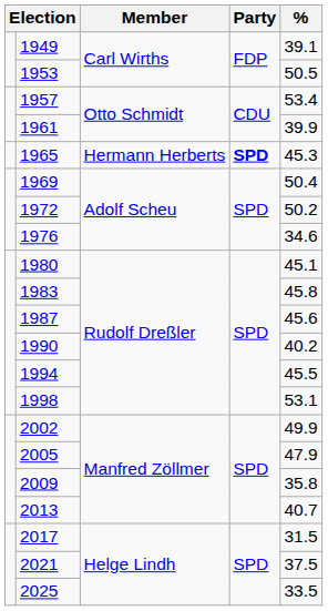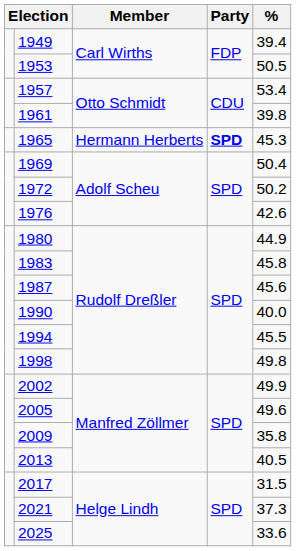 <table class=wikitable>
 <tr>
 <th colspan=2>Election</th>
 <th>Member</th>
 <th>Party</th>
 <th>%</th>
 </tr>
 <tr>
 <td rowspan=2 bgcolor=></td>
 <td><a href='#'>1949</a></td>
 <td rowspan=2><a href='#'>Carl Wirths</a></td>
 <td rowspan=2><a href='#'>FDP</a></td>
-<td align=right>39.1</td>
+<td align=right>39.4</td>
 </tr>
 <tr>
 <td><a href='#'>1953</a></td>
 <td align=right>50.5</td>
 </tr>
 <tr>
 <td rowspan=2 bgcolor=></td>
 <td><a href='#'>1957</a></td>
 <td rowspan=2><a href='#'>Otto Schmidt</a></td>
 <td rowspan=2><a href='#'>CDU</a></td>
 <td align=right>53.4</td>
 </tr>
 <tr>
 <td><a href='#'>1961</a></td>
-<td align=right>39.9</td>
+<td align=right>39.8</td>
 </tr>
 <tr>
 <td bgcolor=></td>
 <td><a href='#'>1965</a></td>
 <td><a href='#'>Hermann Herberts</a></td>
 <td><strong><a href='#'>SPD</a></strong></td>
 <td align=right>45.3</td>
 </tr>
 <tr>
 <td rowspan=3 bgcolor=></td>
 <td><a href='#'>1969</a></td>
 <td rowspan=3><a href='#'>Adolf Scheu</a></td>
 <td rowspan=3><a href='#'>SPD</a></td>
 <td align=right>50.4</td>
 </tr>
 <tr>
 <td><a href='#'>1972</a></td>
 <td align=right>50.2</td>
 </tr>
 <tr>
 <td><a href='#'>1976</a></td>
-<td align=right>34.6</td>
+<td align=right>42.6</td>
 </tr>
 <tr>
 <td rowspan=6 bgcolor=></td>
 <td><a href='#'>1980</a></td>
 <td rowspan=6><a href='#'>Rudolf Dreßler</a></td>
 <td rowspan=6><a href='#'>SPD</a></td>
-<td align=right>45.1</td>
+<td align=right>44.9</td>
 </tr>
 <tr>
 <td><a href='#'>1983</a></td>
 <td align=right>45.8</td>
 </tr>
 <tr>
 <td><a href='#'>1987</a></td>
 <td align=right>45.6</td>
 </tr>
 <tr>
 <td><a href='#'>1990</a></td>
-<td align=right>40.2</td>
+<td align=right>40.0</td>
 </tr>
 <tr>
 <td><a href='#'>1994</a></td>
 <td align=right>45.5</td>
 </tr>
 <tr>
 <td><a href='#'>1998</a></td>
-<td align=right>53.1</td>
+<td align=right>49.8</td>
 </tr>
 <tr>
 <td rowspan=4 bgcolor=></td>
 <td><a href='#'>2002</a></td>
 <td rowspan=4><a href='#'>Manfred Zöllmer</a></td>
 <td rowspan=4><a href='#'>SPD</a></td>
 <td align=right>49.9</td>
 </tr>
 <tr>
 <td><a href='#'>2005</a></td>
-<td align=right>47.9</td>
+<td align=right>49.6</td>
 </tr>
 <tr>
 <td><a href='#'>2009</a></td>
 <td align=right>35.8</td>
 </tr>
 <tr>
 <td><a href='#'>2013</a></td>
-<td align=right>40.7</td>
+<td align=right>40.5</td>
 </tr>
 <tr>
 <td rowspan=3 bgcolor=></td>
 <td><a href='#'>2017</a></td>
 <td rowspan=3><a href='#'>Helge Lindh</a></td>
 <td rowspan=3><a href='#'>SPD</a></td>
 <td align=right>31.5</td>
 </tr>
 <tr>
 <td><a href='#'>2021</a></td>
-<td align=right>37.5</td>
+<td align=right>37.3</td>
 </tr>
 <tr>
 <td><a href='#'>2025</a></td>
-<td align=right>33.5</td>
+<td align=right>33.6</td>
 </tr>
 </table>
